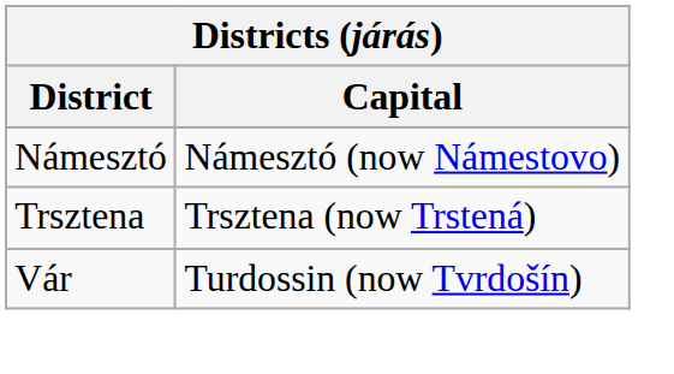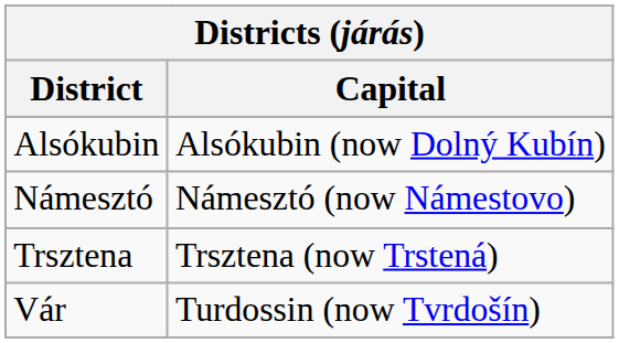 <table class="wikitable">
 <tr>
 <th colspan=2>Districts (<em>járás</em>)</th>
 </tr>
 <tr>
 <th>District</th>
 <th>Capital</th>
+</tr>
+<tr>
+<td> Alsókubin</td>
+<td>Alsókubin (now <a href='#'>Dolný Kubín</a>)</td>
 </tr>
 <tr>
 <td> Námesztó</td>
 <td>Námesztó (now <a href='#'>Námestovo</a>)</td>
 </tr>
 <tr>
 <td> Trsztena</td>
 <td>Trsztena (now <a href='#'>Trstená</a>)</td>
 </tr>
 <tr>
 <td> Vár</td>
 <td>Turdossin (now <a href='#'>Tvrdošín</a>)</td>
 </tr>
 </table>
